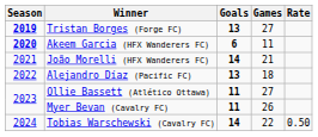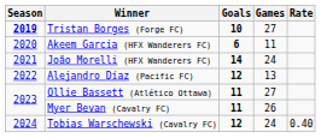 <table class='wikitable'>
 <tr>
 <th>Season</th>
 <th>Winner</th>
 <th>Goals</th>
 <th>Games</th>
 <th>Rate</th>
 </tr>
 <tr>
 <td align=center><strong><a href='#'>2019</a></strong></td>
 <td> <a href='#'>Tristan Borges</a> <small>(Forge FC)</small></td>
-<td align=center><strong>13</strong></td>
+<td align=center><strong>10</strong></td>
 <td align=center>27</td>
 <td></td>
 </tr>
 <tr>
-<td align=center><strong><a href='#'>2020</a></strong></td>
+<td align=center><a href='#'>2020</a></td>
 <td> <a href='#'>Akeem Garcia</a> <small>(HFX Wanderers FC)</small></td>
 <td align=center><strong>6</strong></td>
 <td align=center>11</td>
 <td></td>
 </tr>
 <tr>
 <td align=center><a href='#'>2021</a></td>
 <td> <a href='#'>João Morelli</a> <small>(HFX Wanderers FC)</small></td>
 <td align=center rowspan="1"><strong>14</strong></td>
-<td align=center>21</td>
+<td align=center>24</td>
 <td></td>
 </tr>
 <tr>
 <td align=center><a href='#'>2022</a></td>
 <td> <a href='#'>Alejandro Díaz</a> <small>(Pacific FC)</small></td>
-<td align=center rowspan="1"><strong>13</strong></td>
-<td align=center>18</td>
+<td align=center rowspan="1"><strong>12</strong></td>
+<td align=center>13</td>
 <td></td>
 </tr>
 <tr>
 <td align=center rowspan="2"><a href='#'>2023</a></td>
 <td> <a href='#'>Ollie Bassett</a> <small>(Atlético Ottawa)</small></td>
 <td align=center><strong>11</strong></td>
 <td align=center>27</td>
 <td></td>
 </tr>
 <tr>
 <td> <a href='#'>Myer Bevan</a> <small>(Cavalry FC)</small></td>
 <td align=center><strong>11</strong></td>
 <td align=center>26</td>
 <td></td>
 </tr>
 <tr>
 <td align=center><a href='#'>2024</a></td>
 <td> <a href='#'>Tobias Warschewski</a> <small>(Cavalry FC)</small></td>
-<td align=center><strong>14</strong></td>
-<td align=center>22</td>
-<td>0.50</td>
+<td align=center><strong>12</strong></td>
+<td align=center>24</td>
+<td>0.40</td>
 </tr>
 </table>
